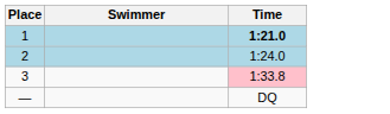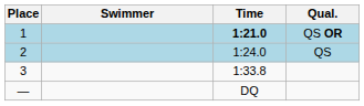 <table class=wikitable style="text-align:center">
 <tr>
 <th>Place</th>
 <th width=220>Swimmer</th>
 <th width=90>Time</th>
+<th width=90>Qual.</th>
 </tr>
 <tr bgcolor=lightblue>
 <td>1</td>
 <td align=left></td>
 <td><strong>1:21.0</strong></td>
+<td>QS <strong>OR</strong></td>
 </tr>
 <tr bgcolor=lightblue>
 <td>2</td>
 <td align=left></td>
 <td>1:24.0</td>
+<td>QS</td>
 </tr>
 <tr>
 <td>3</td>
 <td align=left></td>
-<td style="background: pink;">1:33.8</td>
+<td>1:33.8</td>
+<td></td>
 </tr>
 <tr>
 <td>—</td>
 <td align=left></td>
 <td>DQ</td>
+<td></td>
 </tr>
 </table>
